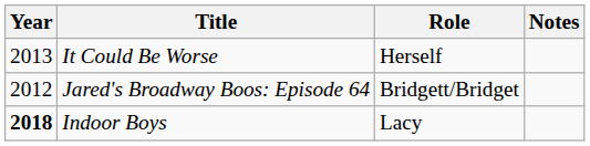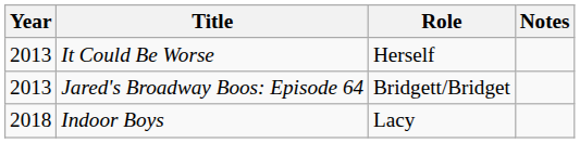 <table class="wikitable sortable">
 <tr>
 <th>Year</th>
 <th>Title</th>
 <th>Role</th>
 <th>Notes</th>
 </tr>
 <tr>
 <td>2013</td>
 <td><em>It Could Be Worse</em></td>
 <td>Herself</td>
 <td></td>
 </tr>
 <tr>
-<td>2012</td>
+<td>2013</td>
 <td><em>Jared's Broadway Boos: Episode 64</em></td>
 <td>Bridgett/Bridget</td>
 <td></td>
 </tr>
 <tr>
-<td><strong>2018</strong></td>
+<td>2018</td>
 <td><em>Indoor Boys</em></td>
 <td>Lacy</td>
 <td></td>
 </tr>
 </table>
